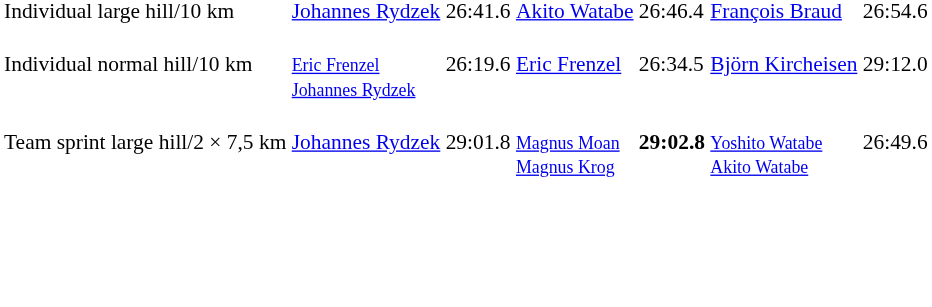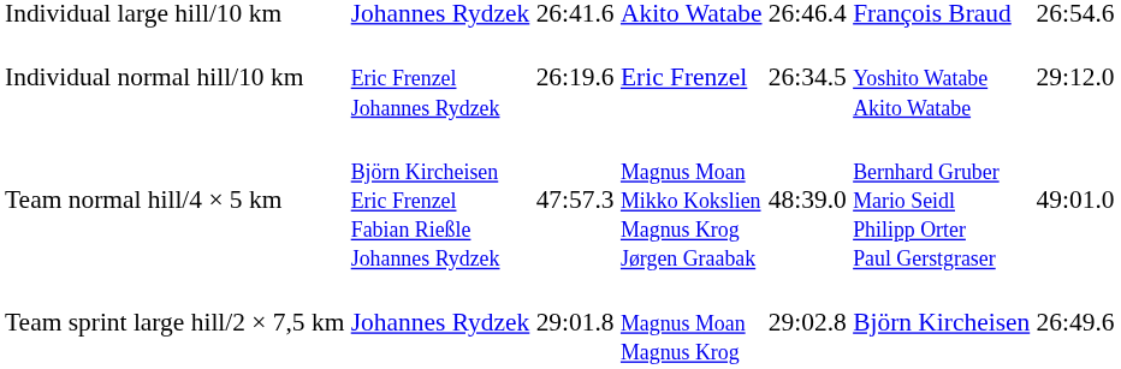 <table>
 <tr>
 <td>Individual large hill/10 km<br></td>
 <td><a href='#'>Johannes Rydzek</a><br></td>
 <td>26:41.6</td>
 <td><a href='#'>Akito Watabe</a><br></td>
 <td>26:46.4</td>
 <td><a href='#'>François Braud</a><br></td>
 <td>26:54.6</td>
 </tr>
 <tr>
 <td>Individual normal hill/10 km<br></td>
 <td><br><small><a href='#'>Eric Frenzel</a><br><a href='#'>Johannes Rydzek</a></small></td>
 <td>26:19.6</td>
 <td><a href='#'>Eric Frenzel</a><br></td>
 <td>26:34.5</td>
-<td><a href='#'>Björn Kircheisen</a><br></td>
+<td><br><small><a href='#'>Yoshito Watabe</a><br><a href='#'>Akito Watabe</a></small></td>
 <td>29:12.0</td>
+</tr>
+<tr>
+<td>Team normal hill/4 × 5 km<br></td>
+<td><br><small><a href='#'>Björn Kircheisen</a><br><a href='#'>Eric Frenzel</a><br><a href='#'>Fabian Rießle</a><br><a href='#'>Johannes Rydzek</a></small></td>
+<td>47:57.3</td>
+<td><br><small><a href='#'>Magnus Moan</a><br><a href='#'>Mikko Kokslien</a><br><a href='#'>Magnus Krog</a><br><a href='#'>Jørgen Graabak</a></small></td>
+<td>48:39.0</td>
+<td><br><small><a href='#'>Bernhard Gruber</a><br><a href='#'>Mario Seidl</a><br><a href='#'>Philipp Orter</a><br><a href='#'>Paul Gerstgraser</a></small></td>
+<td>49:01.0</td>
 </tr>
 <tr>
 <td>Team sprint large hill/2 × 7,5 km<br></td>
 <td><a href='#'>Johannes Rydzek</a><br></td>
 <td>29:01.8</td>
 <td><br><small><a href='#'>Magnus Moan</a><br><a href='#'>Magnus Krog</a></small></td>
-<td><strong>29:02.8</strong></td>
-<td><br><small><a href='#'>Yoshito Watabe</a><br><a href='#'>Akito Watabe</a></small></td>
+<td>29:02.8</td>
+<td><a href='#'>Björn Kircheisen</a><br></td>
 <td>26:49.6</td>
 </tr>
 </table>
